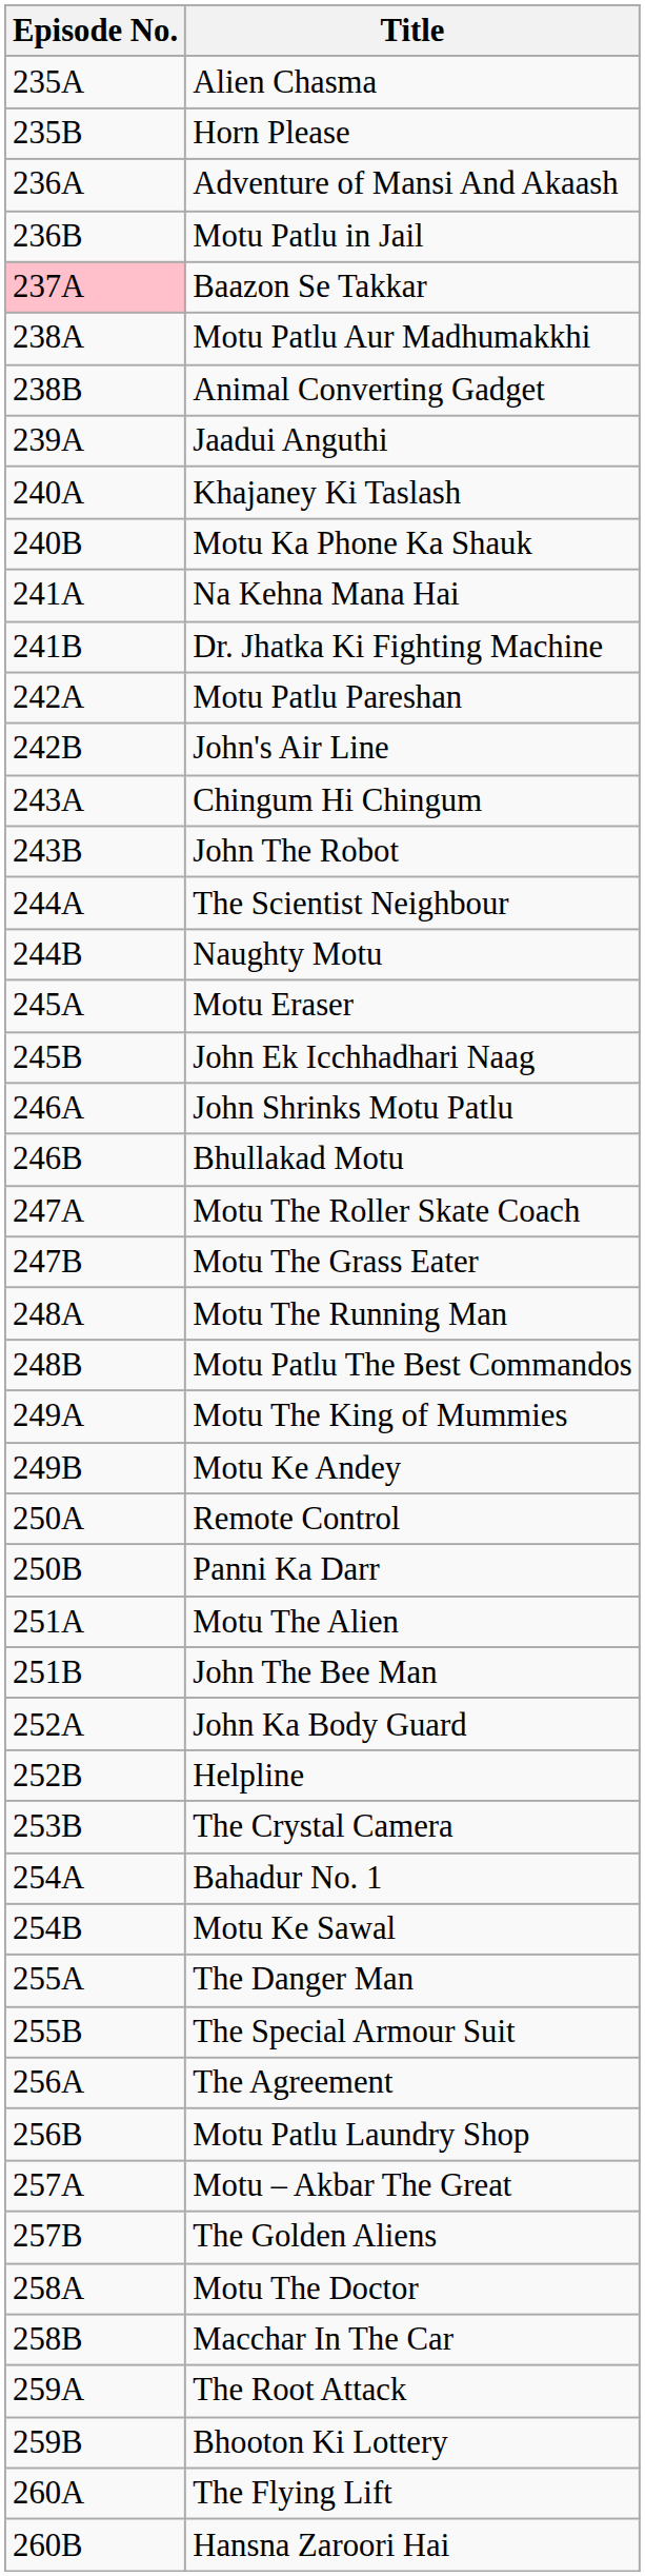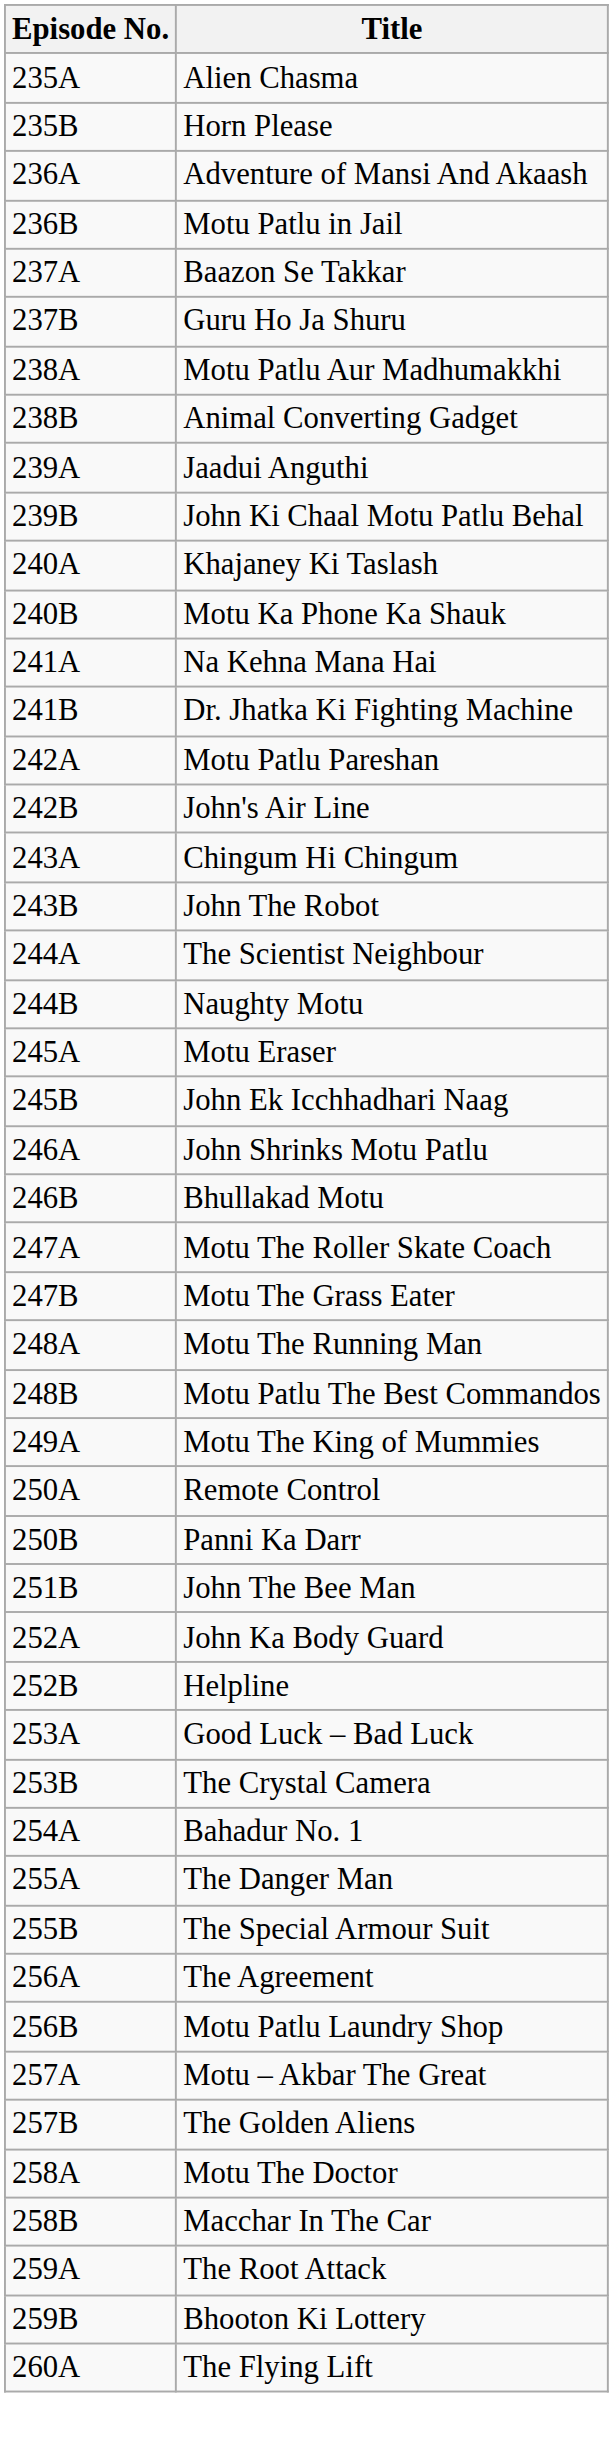 <table class="wikitable">
 <tr>
 <th>Episode No.</th>
 <th>Title</th>
 </tr>
 <tr>
 <td>235A</td>
 <td>Alien Chasma</td>
 </tr>
 <tr>
 <td>235B</td>
 <td>Horn Please</td>
 </tr>
 <tr>
 <td>236A</td>
 <td>Adventure of Mansi And Akaash</td>
 </tr>
 <tr>
 <td>236B</td>
 <td>Motu Patlu in Jail</td>
 </tr>
 <tr>
-<td style="background: pink;">237A</td>
+<td>237A</td>
 <td>Baazon Se Takkar</td>
+</tr>
+<tr>
+<td>237B</td>
+<td>Guru Ho Ja Shuru</td>
 </tr>
 <tr>
 <td>238A</td>
 <td>Motu Patlu Aur Madhumakkhi</td>
 </tr>
 <tr>
 <td>238B</td>
 <td>Animal Converting Gadget</td>
 </tr>
 <tr>
 <td>239A</td>
 <td>Jaadui Anguthi</td>
+</tr>
+<tr>
+<td>239B</td>
+<td>John Ki Chaal Motu Patlu Behal</td>
 </tr>
 <tr>
 <td>240A</td>
 <td>Khajaney Ki Taslash</td>
 </tr>
 <tr>
 <td>240B</td>
 <td>Motu Ka Phone Ka Shauk</td>
 </tr>
 <tr>
 <td>241A</td>
 <td>Na Kehna Mana Hai</td>
 </tr>
 <tr>
 <td>241B</td>
 <td>Dr. Jhatka Ki Fighting Machine</td>
 </tr>
 <tr>
 <td>242A</td>
 <td>Motu Patlu Pareshan</td>
 </tr>
 <tr>
 <td>242B</td>
 <td>John's Air Line</td>
 </tr>
 <tr>
 <td>243A</td>
 <td>Chingum Hi Chingum</td>
 </tr>
 <tr>
 <td>243B</td>
 <td>John The Robot</td>
 </tr>
 <tr>
 <td>244A</td>
 <td>The Scientist Neighbour</td>
 </tr>
 <tr>
 <td>244B</td>
 <td>Naughty Motu</td>
 </tr>
 <tr>
 <td>245A</td>
 <td>Motu Eraser</td>
 </tr>
 <tr>
 <td>245B</td>
 <td>John Ek Icchhadhari Naag</td>
 </tr>
 <tr>
 <td>246A</td>
 <td>John Shrinks Motu Patlu</td>
 </tr>
 <tr>
 <td>246B</td>
 <td>Bhullakad Motu</td>
 </tr>
 <tr>
 <td>247A</td>
 <td>Motu The Roller Skate Coach</td>
 </tr>
 <tr>
 <td>247B</td>
 <td>Motu The Grass Eater</td>
 </tr>
 <tr>
 <td>248A</td>
 <td>Motu The Running Man</td>
 </tr>
 <tr>
 <td>248B</td>
 <td>Motu Patlu The Best Commandos</td>
 </tr>
 <tr>
 <td>249A</td>
 <td>Motu The King of Mummies</td>
 </tr>
 <tr>
-<td>249B</td>
-<td>Motu Ke Andey</td>
-</tr>
-<tr>
 <td>250A</td>
 <td>Remote Control</td>
 </tr>
 <tr>
 <td>250B</td>
 <td>Panni Ka Darr</td>
-</tr>
-<tr>
-<td>251A</td>
-<td>Motu The Alien</td>
 </tr>
 <tr>
 <td>251B</td>
 <td>John The Bee Man</td>
 </tr>
 <tr>
 <td>252A</td>
 <td>John Ka Body Guard</td>
 </tr>
 <tr>
 <td>252B</td>
 <td>Helpline</td>
 </tr>
 <tr>
+<td>253A</td>
+<td>Good Luck – Bad Luck</td>
+</tr>
+<tr>
 <td>253B</td>
 <td>The Crystal Camera</td>
 </tr>
 <tr>
 <td>254A</td>
 <td>Bahadur No. 1</td>
-</tr>
-<tr>
-<td>254B</td>
-<td>Motu Ke Sawal</td>
 </tr>
 <tr>
 <td>255A</td>
 <td>The Danger Man</td>
 </tr>
 <tr>
 <td>255B</td>
 <td>The Special Armour Suit</td>
 </tr>
 <tr>
 <td>256A</td>
 <td>The Agreement</td>
 </tr>
 <tr>
 <td>256B</td>
 <td>Motu Patlu Laundry Shop</td>
 </tr>
 <tr>
 <td>257A</td>
 <td>Motu – Akbar The Great</td>
 </tr>
 <tr>
 <td>257B</td>
 <td>The Golden Aliens</td>
 </tr>
 <tr>
 <td>258A</td>
 <td>Motu The Doctor</td>
 </tr>
 <tr>
 <td>258B</td>
 <td>Macchar In The Car</td>
 </tr>
 <tr>
 <td>259A</td>
 <td>The Root Attack</td>
 </tr>
 <tr>
 <td>259B</td>
 <td>Bhooton Ki Lottery</td>
 </tr>
 <tr>
 <td>260A</td>
 <td>The Flying Lift</td>
 </tr>
-<tr>
-<td>260B</td>
-<td>Hansna Zaroori Hai</td>
-</tr>
 </table>
